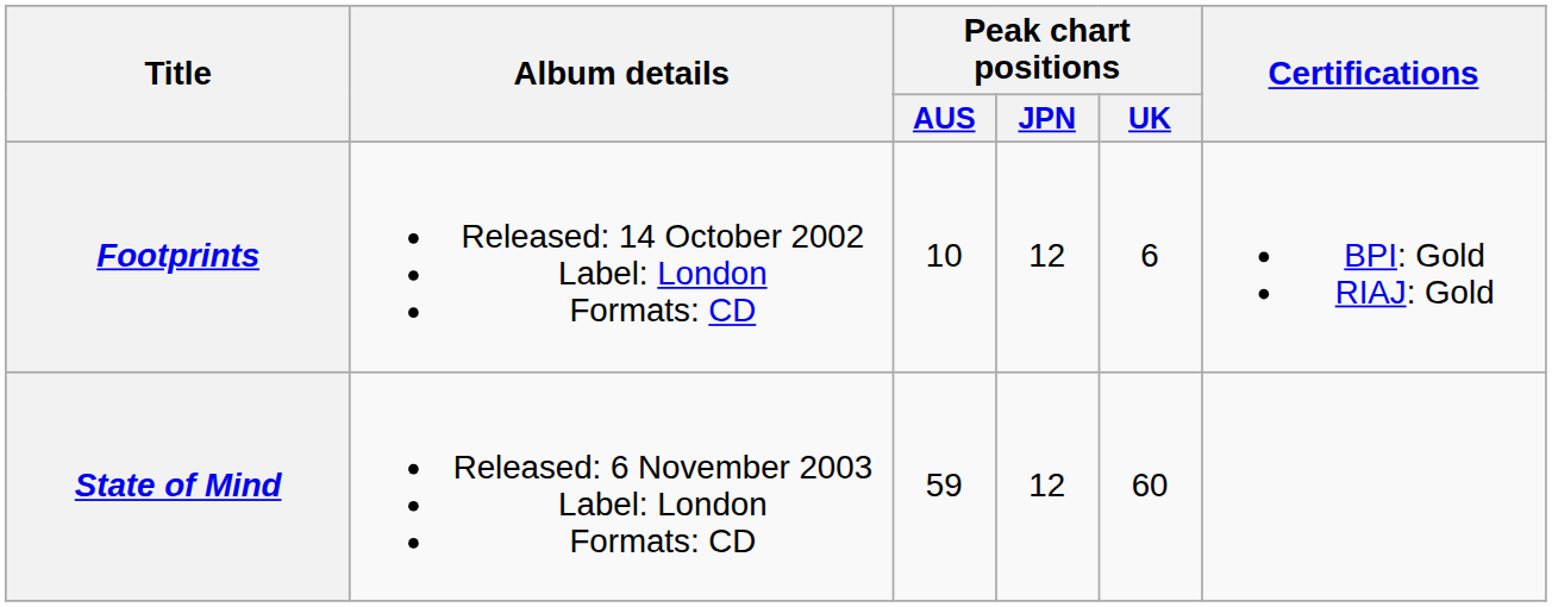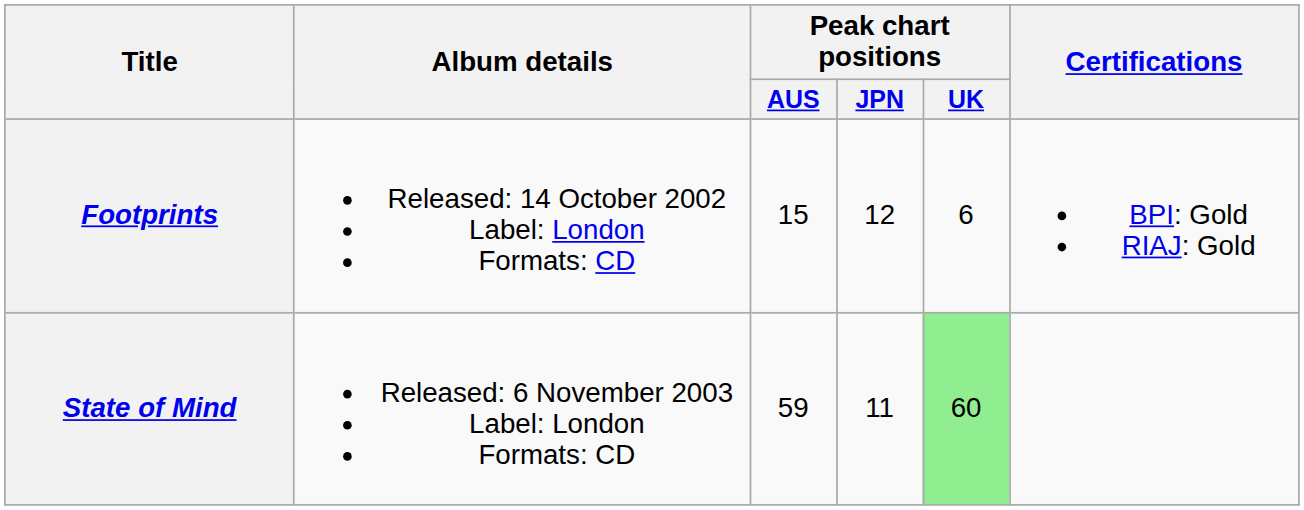 <table class="wikitable plainrowheaders" style="text-align:center;">
 <tr>
 <th scope="col" rowspan="2" style="width:10em;">Title</th>
 <th scope="col" rowspan="2" style="width:16em;">Album details</th>
 <th scope="col" colspan="3">Peak chart positions</th>
 <th scope="col" rowspan="2" style="width:10em;"><a href='#'>Certifications</a></th>
 </tr>
 <tr>
 <th scope="col" style="width:3em;font-size:90%;"><a href='#'>AUS</a><br></th>
 <th scope="col" style="width:3em;font-size:90%;"><a href='#'>JPN</a><br></th>
 <th scope="col" style="width:3em;font-size:90%;"><a href='#'>UK</a><br></th>
 </tr>
 <tr>
 <th scope="row"><em><a href='#'>Footprints</a></em></th>
 <td><br><ul><li>Released: 14 October 2002</li><li>Label: <a href='#'>London</a></li><li>Formats: <a href='#'>CD</a></li></ul></td>
-<td>10</td>
+<td>15</td>
 <td>12</td>
 <td>6</td>
 <td><br><ul><li><a href='#'>BPI</a>: Gold</li><li><a href='#'>RIAJ</a>: Gold</li></ul></td>
 </tr>
 <tr>
 <th scope="row"><em><a href='#'>State of Mind</a></em></th>
 <td><br><ul><li>Released: 6 November 2003</li><li>Label: London</li><li>Formats: CD</li></ul></td>
 <td>59</td>
-<td>12</td>
-<td>60</td>
+<td>11</td>
+<td style="background: lightgreen;">60</td>
 <td></td>
 </tr>
 </table>
